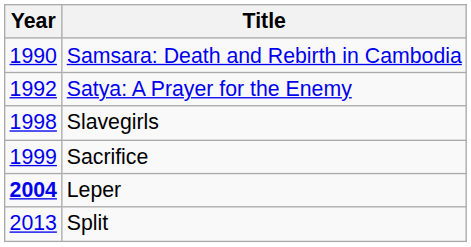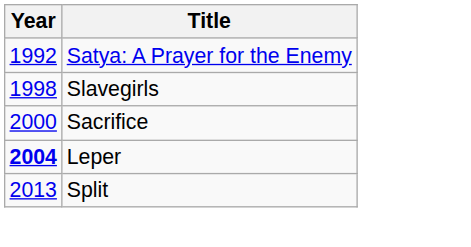 <table class="wikitable">
 <tr>
 <th>Year</th>
 <th>Title</th>
-</tr>
-<tr>
-<td><a href='#'>1990</a></td>
-<td><a href='#'>Samsara: Death and Rebirth in Cambodia</a></td>
 </tr>
 <tr>
 <td><a href='#'>1992</a></td>
 <td><a href='#'>Satya: A Prayer for the Enemy</a></td>
 </tr>
 <tr>
 <td><a href='#'>1998</a></td>
 <td>Slavegirls</td>
 </tr>
 <tr>
-<td><a href='#'>1999</a></td>
+<td><a href='#'>2000</a></td>
 <td>Sacrifice</td>
 </tr>
 <tr>
 <td><strong><a href='#'>2004</a></strong></td>
 <td>Leper</td>
 </tr>
 <tr>
 <td><a href='#'>2013</a></td>
 <td>Split</td>
 </tr>
 </table>
